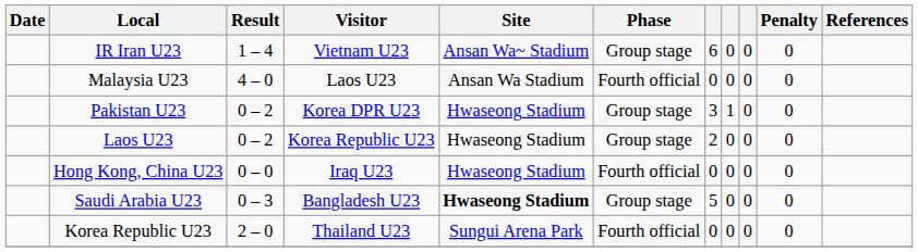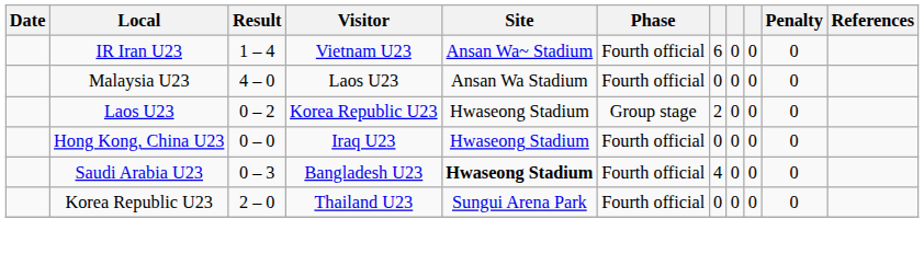 <table class="wikitable" style="margin:1em auto 1em auto; text-align:center; font-size:small;">
 <tr>
 <th>Date</th>
 <th>Local</th>
 <th>Result</th>
 <th>Visitor</th>
 <th>Site</th>
 <th>Phase</th>
 <th></th>
 <th></th>
 <th></th>
 <th>Penalty</th>
 <th>References</th>
 </tr>
 <tr>
 <td></td>
 <td><a href='#'>IR Iran U23</a></td>
 <td>1 – 4</td>
 <td><a href='#'>Vietnam U23</a></td>
 <td><a href='#'>Ansan Wa~ Stadium</a></td>
-<td>Group stage</td>
+<td>Fourth official</td>
 <td>6</td>
 <td>0</td>
 <td>0</td>
 <td>0</td>
 <td></td>
 </tr>
 <tr>
 <td></td>
 <td>Malaysia U23</td>
 <td>4 – 0</td>
 <td>Laos U23</td>
 <td>Ansan Wa Stadium</td>
 <td>Fourth official</td>
 <td>0</td>
 <td>0</td>
-<td>0</td>
-<td>0</td>
-<td></td>
-</tr>
-<tr>
-<td></td>
-<td><a href='#'>Pakistan U23</a></td>
-<td>0 – 2</td>
-<td><a href='#'>Korea DPR U23</a></td>
-<td><a href='#'>Hwaseong Stadium</a></td>
-<td>Group stage</td>
-<td>3</td>
-<td>1</td>
 <td>0</td>
 <td>0</td>
 <td></td>
 </tr>
 <tr>
 <td></td>
 <td><a href='#'>Laos U23</a></td>
 <td>0 – 2</td>
 <td><a href='#'>Korea Republic U23</a></td>
 <td>Hwaseong Stadium</td>
 <td>Group stage</td>
 <td>2</td>
 <td>0</td>
 <td>0</td>
 <td>0</td>
 <td></td>
 </tr>
 <tr>
 <td></td>
 <td><a href='#'>Hong Kong, China U23</a></td>
 <td>0 – 0</td>
 <td><a href='#'>Iraq U23</a></td>
 <td><a href='#'>Hwaseong Stadium</a></td>
 <td>Fourth official</td>
 <td>0</td>
 <td>0</td>
 <td>0</td>
 <td>0</td>
 <td></td>
 </tr>
 <tr>
 <td></td>
 <td><a href='#'>Saudi Arabia U23</a></td>
 <td>0 – 3</td>
 <td><a href='#'>Bangladesh U23</a></td>
 <td><strong>Hwaseong Stadium</strong></td>
-<td>Group stage</td>
-<td>5</td>
+<td>Fourth official</td>
+<td>4</td>
 <td>0</td>
 <td>0</td>
 <td>0</td>
 <td></td>
 </tr>
 <tr>
 <td></td>
 <td>Korea Republic U23</td>
 <td>2 – 0</td>
 <td><a href='#'>Thailand U23</a></td>
 <td><a href='#'>Sungui Arena Park</a></td>
 <td>Fourth official</td>
 <td>0</td>
 <td>0</td>
 <td>0</td>
 <td>0</td>
 <td></td>
 </tr>
 <tr>
 </tr>
 </table>
